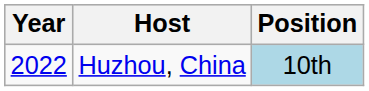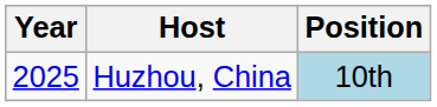 <table class="wikitable" style="text-align: center;">
 <tr>
 <th>Year</th>
 <th>Host</th>
 <th>Position</th>
 </tr>
 <tr>
-<td><a href='#'>2022</a></td>
+<td><a href='#'>2025</a></td>
 <td> <a href='#'>Huzhou</a>, <a href='#'>China</a></td>
 <td style="background: lightblue;">10th</td>
 </tr>
 </table>
